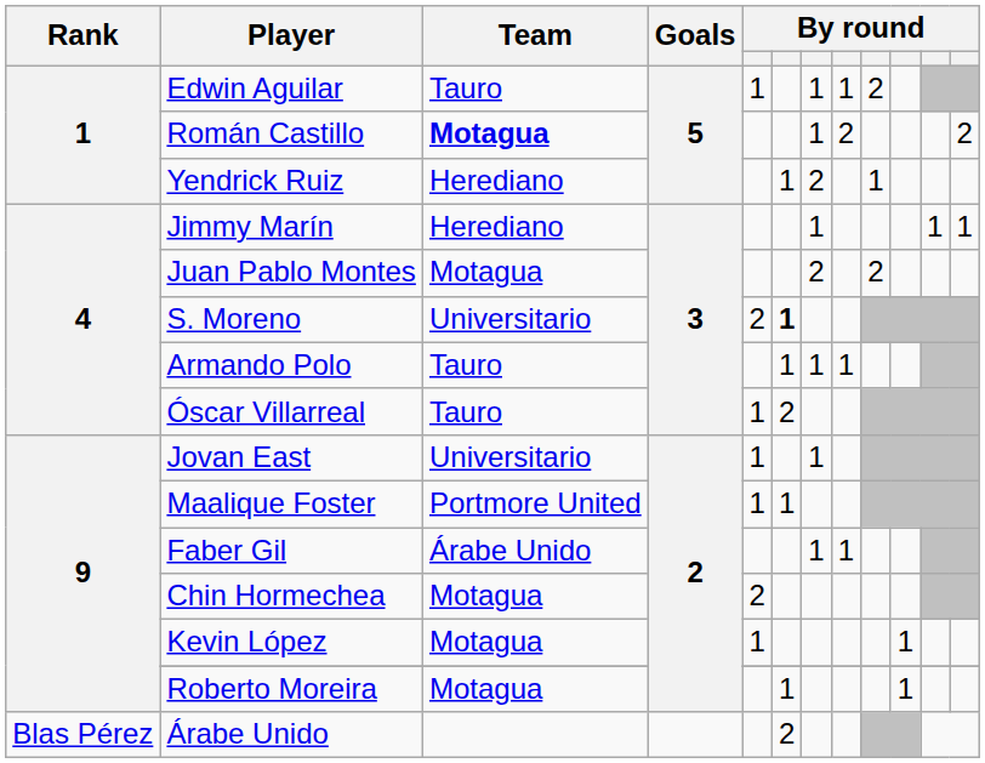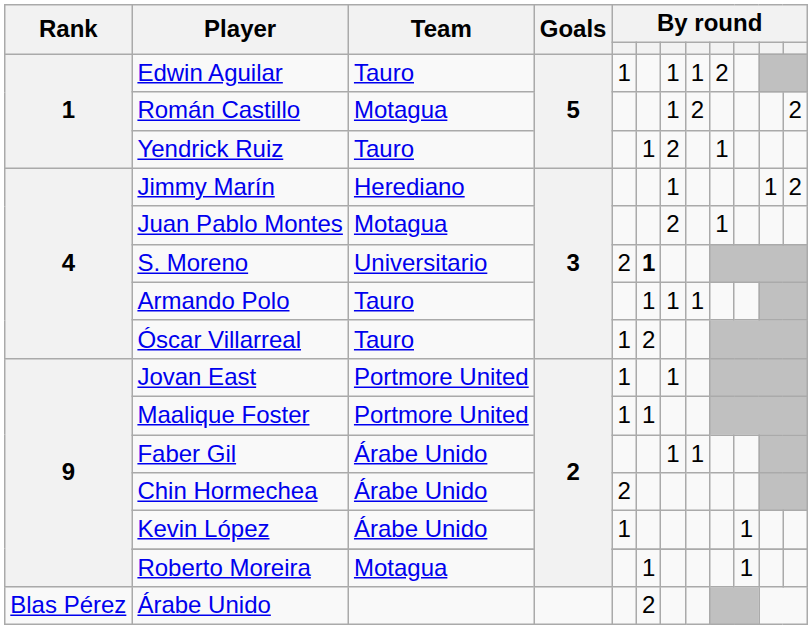 <table class="wikitable" style="text-align:center">
 <tr>
 <th rowspan=2>Rank</th>
 <th rowspan=2>Player</th>
 <th rowspan=2>Team</th>
 <th rowspan=2>Goals</th>
 <th colspan=8>By round</th>
 </tr>
 <tr>
 <th></th>
 <th></th>
 <th></th>
 <th></th>
 <th></th>
 <th></th>
 <th></th>
 <th></th>
 </tr>
 <tr>
 <th rowspan=3>1</th>
 <td align="left"> <a href='#'>Edwin Aguilar</a></td>
 <td align="left"> <a href='#'>Tauro</a></td>
 <th rowspan=3>5</th>
 <td>1</td>
 <td></td>
 <td>1</td>
 <td>1</td>
 <td>2</td>
 <td></td>
 <td bgcolor="silver" colspan=2></td>
 </tr>
 <tr>
 <td align="left"> <a href='#'>Román Castillo</a></td>
-<td align="left"><strong> <a href='#'>Motagua</a></strong></td>
+<td align="left"> <a href='#'>Motagua</a></td>
 <td></td>
 <td></td>
 <td>1</td>
 <td>2</td>
 <td></td>
 <td></td>
 <td></td>
 <td>2</td>
 </tr>
 <tr>
 <td align="left"> <a href='#'>Yendrick Ruiz</a></td>
-<td align="left"> <a href='#'>Herediano</a></td>
+<td align="left"> <a href='#'>Tauro</a></td>
 <td></td>
 <td>1</td>
 <td>2</td>
 <td></td>
 <td>1</td>
 <td></td>
 <td></td>
 <td></td>
 </tr>
 <tr>
 <th rowspan=5>4</th>
 <td align="left"> <a href='#'>Jimmy Marín</a></td>
 <td align="left"> <a href='#'>Herediano</a></td>
 <th rowspan=5>3</th>
 <td></td>
 <td></td>
 <td>1</td>
 <td></td>
 <td></td>
 <td></td>
 <td>1</td>
-<td>1</td>
+<td>2</td>
 </tr>
 <tr>
 <td align="left"> <a href='#'>Juan Pablo Montes</a></td>
 <td align="left"> <a href='#'>Motagua</a></td>
 <td></td>
 <td></td>
 <td>2</td>
 <td></td>
-<td>2</td>
+<td>1</td>
 <td></td>
 <td></td>
 <td></td>
 </tr>
 <tr>
 <td align="left"> <a href='#'>S. Moreno</a></td>
 <td align="left"> <a href='#'>Universitario</a></td>
 <td>2</td>
 <td><strong>1</strong></td>
 <td></td>
 <td></td>
 <td bgcolor="silver" colspan=4></td>
 </tr>
 <tr>
 <td align="left"> <a href='#'>Armando Polo</a></td>
 <td align="left"> <a href='#'>Tauro</a></td>
 <td></td>
 <td>1</td>
 <td>1</td>
 <td>1</td>
 <td></td>
 <td></td>
 <td bgcolor="silver" colspan=2></td>
 </tr>
 <tr>
 <td align="left"> <a href='#'>Óscar Villarreal</a></td>
 <td align="left"> <a href='#'>Tauro</a></td>
 <td>1</td>
 <td>2</td>
 <td></td>
 <td></td>
 <td bgcolor="silver" colspan=4></td>
 </tr>
 <tr>
 <th rowspan=7>9</th>
 <td align="left"> <a href='#'>Jovan East</a></td>
-<td align="left"> <a href='#'>Universitario</a></td>
+<td align="left"> <a href='#'>Portmore United</a></td>
 <th rowspan=7>2</th>
 <td>1</td>
 <td></td>
 <td>1</td>
 <td></td>
 <td bgcolor="silver" colspan=4></td>
 </tr>
 <tr>
 <td align="left"> <a href='#'>Maalique Foster</a></td>
 <td align="left"> <a href='#'>Portmore United</a></td>
 <td>1</td>
 <td>1</td>
 <td></td>
 <td></td>
 <td bgcolor="silver" colspan=4></td>
 </tr>
 <tr>
 <td align="left"> <a href='#'>Faber Gil</a></td>
 <td align="left"> <a href='#'>Árabe Unido</a></td>
 <td></td>
 <td></td>
 <td>1</td>
 <td>1</td>
 <td></td>
 <td></td>
 <td bgcolor="silver" colspan=2></td>
 </tr>
 <tr>
 <td align="left"> <a href='#'>Chin Hormechea</a></td>
-<td align="left"> <a href='#'>Motagua</a></td>
+<td align="left"> <a href='#'>Árabe Unido</a></td>
 <td>2</td>
 <td></td>
 <td></td>
 <td></td>
 <td></td>
 <td></td>
 <td bgcolor="silver" colspan=2></td>
 </tr>
 <tr>
 <td align="left"> <a href='#'>Kevin López</a></td>
-<td align="left"> <a href='#'>Motagua</a></td>
+<td align="left"> <a href='#'>Árabe Unido</a></td>
 <td>1</td>
 <td></td>
 <td></td>
 <td></td>
 <td></td>
 <td>1</td>
 <td></td>
 <td></td>
 </tr>
 <tr>
 </tr>
 <tr>
 <td align="left"> <a href='#'>Roberto Moreira</a></td>
 <td align="left"> <a href='#'>Motagua</a></td>
 <td></td>
 <td>1</td>
 <td></td>
 <td></td>
 <td></td>
 <td>1</td>
 <td></td>
 <td></td>
 </tr>
 <tr>
 <td align="left"> <a href='#'>Blas Pérez</a></td>
 <td align="left"> <a href='#'>Árabe Unido</a></td>
 <td></td>
 <td></td>
 <td></td>
 <td>2</td>
 <td></td>
 <td></td>
 <td bgcolor="silver" colspan=2></td>
 </tr>
 </table>
